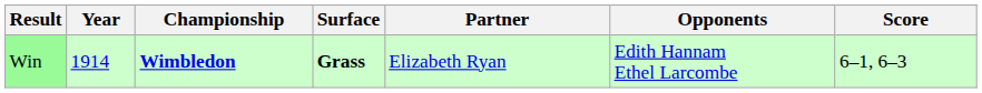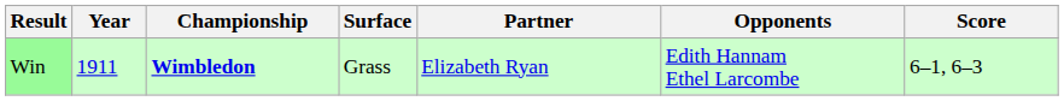 <table class="wikitable">
 <tr>
 <th style="width:40px">Result</th>
 <th style="width:50px">Year</th>
 <th style="width:140px">Championship</th>
 <th style="width:50px">Surface</th>
 <th style="width:180px">Partner</th>
 <th style="width:180px">Opponents</th>
 <th style="width:110px" class="unsortable">Score</th>
 </tr>
 <tr style="background:#ccffcc">
 <td style="background:#98FB98">Win</td>
-<td><a href='#'>1914</a></td>
+<td><a href='#'>1911</a></td>
 <td><strong><a href='#'>Wimbledon</a></strong></td>
-<td><strong>Grass</strong></td>
+<td>Grass</td>
 <td> <a href='#'>Elizabeth Ryan</a></td>
 <td> <a href='#'>Edith Hannam</a> <br>  <a href='#'>Ethel Larcombe</a></td>
 <td>6–1, 6–3</td>
 </tr>
 </table>
